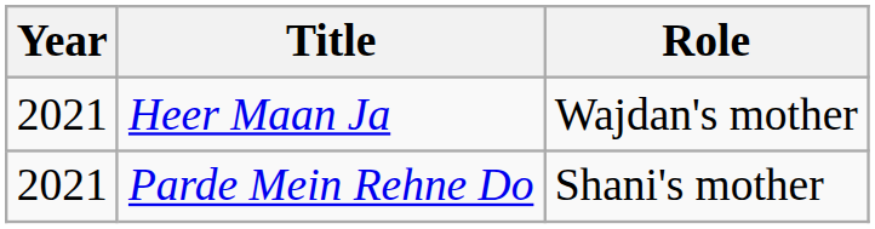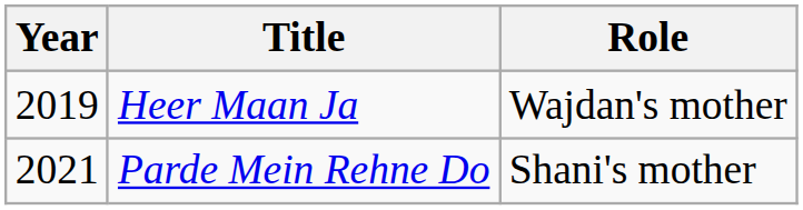 <table class="wikitable sortable plainrowheaders">
 <tr style="text-align:center;">
 <th scope="col">Year</th>
 <th scope="col">Title</th>
 <th scope="col">Role</th>
 </tr>
 <tr>
-<td>2021</td>
+<td>2019</td>
 <td><em><a href='#'>Heer Maan Ja</a></em></td>
 <td>Wajdan's mother</td>
 </tr>
 <tr>
 <td>2021</td>
 <td><em><a href='#'>Parde Mein Rehne Do</a></em></td>
 <td>Shani's mother</td>
 </tr>
 </table>
